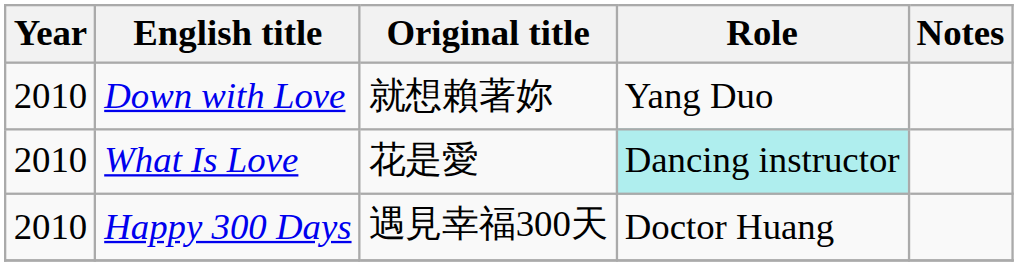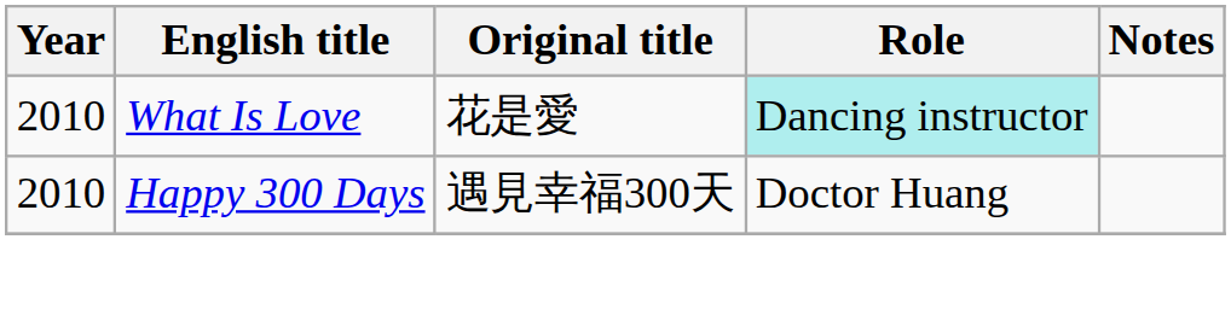 <table class="wikitable sortable">
 <tr>
 <th>Year</th>
 <th>English title</th>
 <th>Original title</th>
 <th>Role</th>
 <th class="unsortable">Notes</th>
-</tr>
-<tr>
-<td>2010</td>
-<td><em><a href='#'>Down with Love</a></em></td>
-<td>就想賴著妳</td>
-<td>Yang Duo</td>
-<td></td>
 </tr>
 <tr>
 <td>2010</td>
 <td><em><a href='#'>What Is Love</a></em></td>
 <td>花是愛</td>
 <td style="background: paleturquoise;">Dancing instructor</td>
 <td></td>
 </tr>
 <tr>
 <td>2010</td>
 <td><em><a href='#'>Happy 300 Days</a></em></td>
 <td>遇見幸福300天</td>
 <td>Doctor Huang</td>
 <td></td>
 </tr>
 <tr>
 </tr>
 </table>
